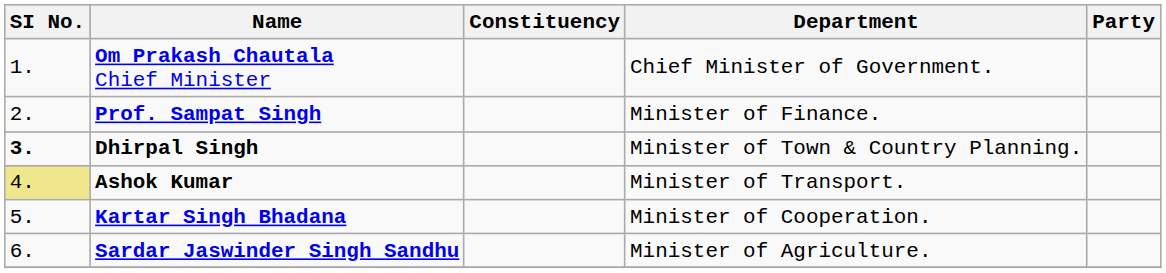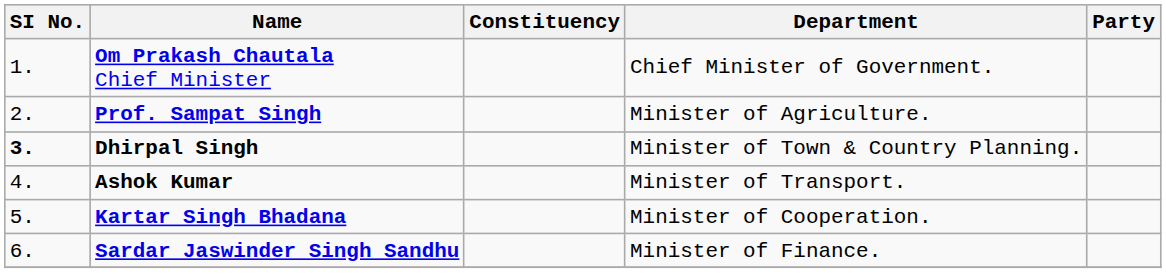 <table class ="wikitable">
 <tr>
 <th>SI No.</th>
 <th>Name</th>
 <th>Constituency</th>
 <th>Department</th>
 <th colspan=2>Party</th>
 </tr>
 <tr>
 <td>1.</td>
 <td><strong><a href='#'>Om Prakash Chautala</a></strong><br><a href='#'>Chief Minister</a></td>
 <td></td>
 <td>Chief Minister of Government.</td>
 <td></td>
 </tr>
 <tr>
 <td>2.</td>
 <td><strong><a href='#'>Prof. Sampat Singh</a></strong></td>
 <td></td>
-<td>Minister of Finance.</td>
+<td>Minister of Agriculture.</td>
 <td></td>
 </tr>
 <tr>
 <td><strong>3.</strong></td>
 <td><strong>Dhirpal Singh</strong></td>
 <td></td>
 <td>Minister of Town & Country Planning.</td>
 <td></td>
 </tr>
 <tr>
-<td style="background: khaki;">4.</td>
+<td>4.</td>
 <td><strong>Ashok Kumar</strong></td>
 <td></td>
 <td>Minister of Transport.</td>
 <td></td>
 </tr>
 <tr>
 <td>5.</td>
 <td><strong><a href='#'>Kartar Singh Bhadana</a></strong></td>
 <td></td>
 <td>Minister of Cooperation.</td>
 <td></td>
 </tr>
 <tr>
 <td>6.</td>
 <td><strong><a href='#'>Sardar Jaswinder Singh Sandhu</a></strong></td>
 <td></td>
-<td>Minister of Agriculture.</td>
+<td>Minister of Finance.</td>
 <td></td>
 </tr>
 <tr>
 </tr>
 </table>
